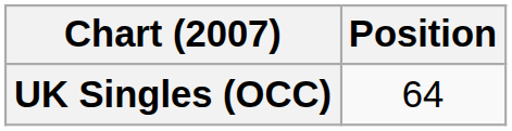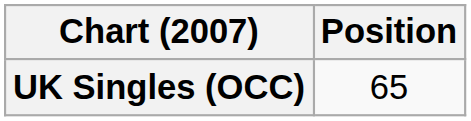 <table class="wikitable plainrowheaders" style="text-align:center">
 <tr>
 <th scope="col">Chart (2007)</th>
 <th scope="col">Position</th>
 </tr>
 <tr>
 <th scope="row">UK Singles (OCC)</th>
-<td>64</td>
+<td>65</td>
 </tr>
 </table>
